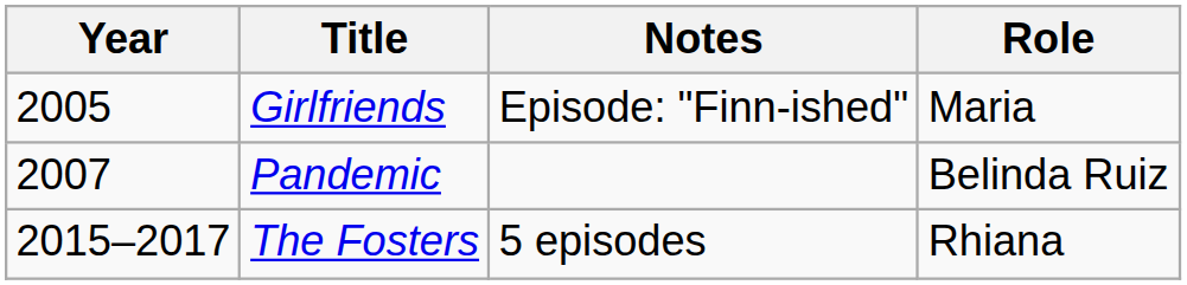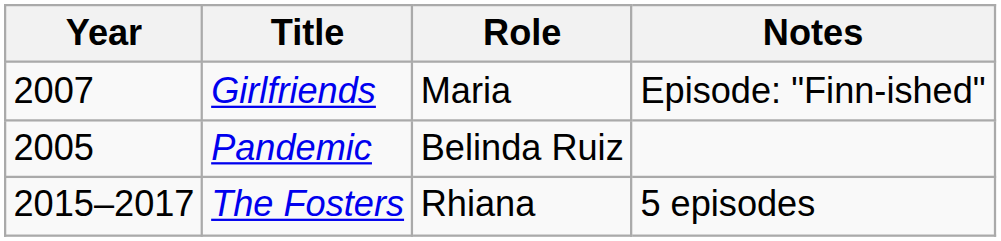 <table class="wikitable sortable">
 <tr>
 <th>Year</th>
 <th>Title</th>
+<th>Role</th>
 <th>Notes</th>
-<th>Role</th>
+</tr>
+<tr>
+<td>2007</td>
+<td><em><a href='#'>Girlfriends</a></em></td>
+<td>Maria</td>
+<td>Episode: "Finn-ished"</td>
 </tr>
 <tr>
 <td>2005</td>
-<td><em><a href='#'>Girlfriends</a></em></td>
-<td>Episode: "Finn-ished"</td>
-<td>Maria</td>
-</tr>
-<tr>
-<td>2007</td>
 <td><em><a href='#'>Pandemic</a></em></td>
+<td>Belinda Ruiz</td>
 <td></td>
-<td>Belinda Ruiz</td>
 </tr>
 <tr>
 <td>2015–2017</td>
 <td><em><a href='#'>The Fosters</a></em></td>
+<td>Rhiana</td>
 <td>5 episodes</td>
-<td>Rhiana</td>
 </tr>
 </table>
